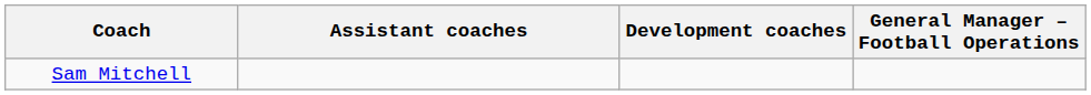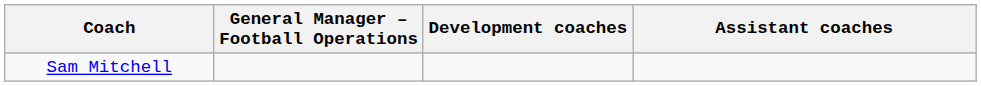 <table class="wikitable" style="text-align:center">
 <tr>
 <th scope="col" style="width:150px;">Coach</th>
+<th scope="col" style="width:150px;">General Manager – Football Operations</th>
+<th scope="col" style="width:150px;">Development coaches</th>
 <th scope="col" style="width:250px;">Assistant coaches</th>
-<th scope="col" style="width:150px;">Development coaches</th>
-<th scope="col" style="width:150px;">General Manager – Football Operations</th>
 </tr>
 <tr>
 <td><a href='#'>Sam Mitchell</a></td>
 <td><br></td>
 <td><br></td>
 <td><br></td>
 </tr>
 </table>
